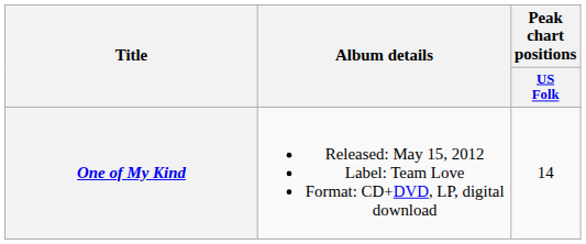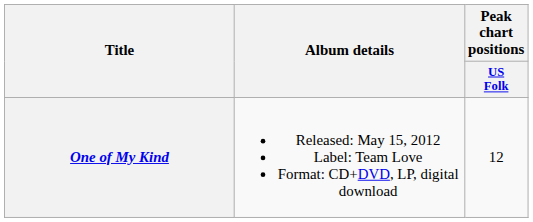 <table class="wikitable plainrowheaders" style="text-align:center;">
 <tr>
 <th scope="col" rowspan="2" style="width:15em;">Title</th>
 <th scope="col" rowspan="2" style="width:15em;">Album details</th>
 <th scope="col" colspan="1">Peak chart positions</th>
 </tr>
 <tr>
 <th scope="col" style="width:2.4em;font-size:85%;"><a href='#'>US<br>Folk</a><br></th>
 </tr>
 <tr>
 <th scope="row"><em><a href='#'>One of My Kind</a></em>  </th>
 <td><br><ul><li>Released: May 15, 2012</li><li>Label: Team Love</li><li>Format: CD+<a href='#'>DVD</a>, LP, digital download</li></ul></td>
-<td>14</td>
+<td>12</td>
 </tr>
 </table>
